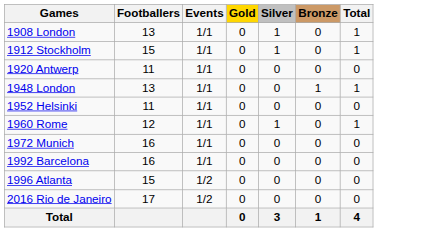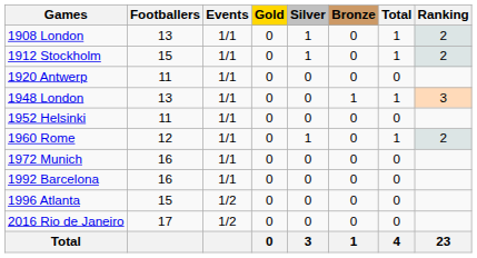 <table class="wikitable sortable" style="text-align:center">
 <tr>
 <th>Games</th>
 <th>Footballers</th>
 <th>Events</th>
 <th style="background-color:gold;">Gold</th>
 <th style="background-color:silver;">Silver</th>
 <th style="background-color:#c96;">Bronze</th>
 <th>Total</th>
+<th>Ranking</th>
 </tr>
 <tr>
 <td align=left><a href='#'>1908 London</a></td>
 <td>13</td>
 <td>1/1</td>
 <td>0</td>
 <td>1</td>
 <td>0</td>
 <td>1</td>
+<td bgcolor=dce5e5>2</td>
 </tr>
 <tr>
 <td align=left><a href='#'>1912 Stockholm</a></td>
 <td>15</td>
 <td>1/1</td>
 <td>0</td>
 <td>1</td>
 <td>0</td>
 <td>1</td>
+<td bgcolor=dce5e5>2</td>
 </tr>
 <tr>
 <td align=left><a href='#'>1920 Antwerp</a></td>
 <td>11</td>
 <td>1/1</td>
 <td>0</td>
 <td>0</td>
 <td>0</td>
 <td>0</td>
+<td></td>
 </tr>
 <tr>
 <td align=left><a href='#'>1948 London</a></td>
 <td>13</td>
 <td>1/1</td>
 <td>0</td>
 <td>0</td>
 <td>1</td>
 <td>1</td>
+<td bgcolor=ffdab9>3</td>
 </tr>
 <tr>
 <td align=left><a href='#'>1952 Helsinki</a></td>
 <td>11</td>
 <td>1/1</td>
 <td>0</td>
 <td>0</td>
 <td>0</td>
 <td>0</td>
+<td></td>
 </tr>
 <tr>
 <td align=left><a href='#'>1960 Rome</a></td>
 <td>12</td>
 <td>1/1</td>
 <td>0</td>
 <td>1</td>
 <td>0</td>
 <td>1</td>
+<td bgcolor=dce5e5>2</td>
 </tr>
 <tr>
 <td align=left><a href='#'>1972 Munich</a></td>
 <td>16</td>
 <td>1/1</td>
 <td>0</td>
 <td>0</td>
 <td>0</td>
 <td>0</td>
+<td></td>
 </tr>
 <tr>
 <td align=left><a href='#'>1992 Barcelona</a></td>
 <td>16</td>
 <td>1/1</td>
 <td>0</td>
 <td>0</td>
 <td>0</td>
 <td>0</td>
+<td></td>
 </tr>
 <tr>
 <td align=left><a href='#'>1996 Atlanta</a></td>
 <td>15</td>
 <td>1/2</td>
 <td>0</td>
 <td>0</td>
 <td>0</td>
 <td>0</td>
+<td></td>
 </tr>
 <tr>
 <td align=left><a href='#'>2016 Rio de Janeiro</a></td>
 <td>17</td>
 <td>1/2</td>
 <td>0</td>
 <td>0</td>
 <td>0</td>
 <td>0</td>
+<td></td>
 </tr>
 <tr>
 <th>Total</th>
 <th></th>
 <th></th>
 <th>0</th>
 <th>3</th>
 <th>1</th>
 <th>4</th>
+<th>23</th>
 </tr>
 </table>
